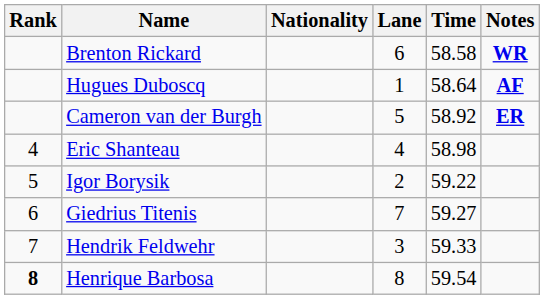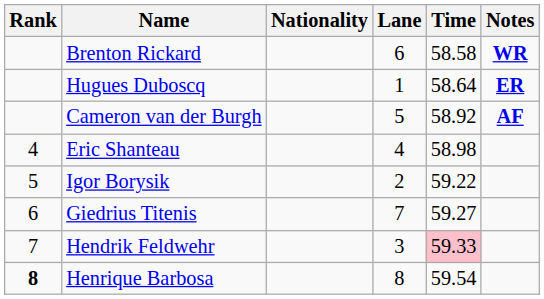 <table class="wikitable sortable" style="text-align:center">
 <tr>
 <th>Rank</th>
 <th>Name</th>
 <th>Nationality</th>
 <th>Lane</th>
 <th>Time</th>
 <th>Notes</th>
 </tr>
 <tr>
 <td></td>
 <td align=left><a href='#'>Brenton Rickard</a></td>
 <td align=left></td>
 <td>6</td>
 <td>58.58</td>
 <td><strong><a href='#'>WR</a></strong></td>
 </tr>
 <tr>
 <td></td>
 <td align=left><a href='#'>Hugues Duboscq</a></td>
 <td align=left></td>
 <td>1</td>
 <td>58.64</td>
-<td><strong><a href='#'>AF</a></strong></td>
+<td><strong><a href='#'>ER</a></strong></td>
 </tr>
 <tr>
 <td></td>
 <td align=left><a href='#'>Cameron van der Burgh</a></td>
 <td align=left></td>
 <td>5</td>
 <td>58.92</td>
-<td><strong><a href='#'>ER</a></strong></td>
+<td><strong><a href='#'>AF</a></strong></td>
 </tr>
 <tr>
 <td>4</td>
 <td align=left><a href='#'>Eric Shanteau</a></td>
 <td align=left></td>
 <td>4</td>
 <td>58.98</td>
 <td></td>
 </tr>
 <tr>
 <td>5</td>
 <td align=left><a href='#'>Igor Borysik</a></td>
 <td align=left></td>
 <td>2</td>
 <td>59.22</td>
 <td></td>
 </tr>
 <tr>
 <td>6</td>
 <td align=left><a href='#'>Giedrius Titenis</a></td>
 <td align=left></td>
 <td>7</td>
 <td>59.27</td>
 <td></td>
 </tr>
 <tr>
 <td>7</td>
 <td align=left><a href='#'>Hendrik Feldwehr</a></td>
 <td align=left></td>
 <td>3</td>
-<td>59.33</td>
+<td style="background: pink;">59.33</td>
 <td></td>
 </tr>
 <tr>
 <td><strong>8</strong></td>
 <td align=left><a href='#'>Henrique Barbosa</a></td>
 <td align=left></td>
 <td>8</td>
 <td>59.54</td>
 <td></td>
 </tr>
 </table>
